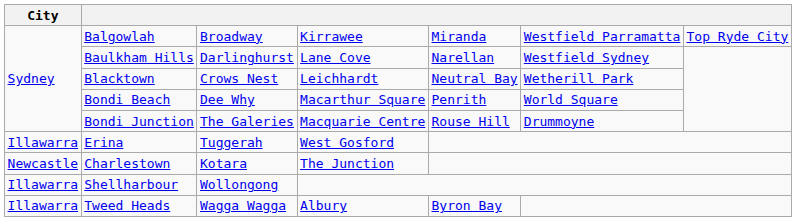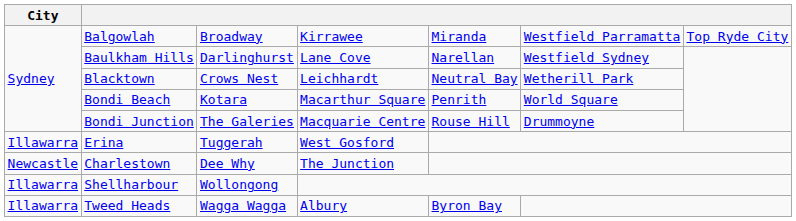 <table class="wikitable">
 <tr>
 <th>City</th>
 <th colspan="6"></th>
 </tr>
 <tr>
 <td rowspan="5"><a href='#'>Sydney</a></td>
 <td><a href='#'>Balgowlah</a></td>
 <td><a href='#'>Broadway</a></td>
 <td><a href='#'>Kirrawee</a></td>
 <td><a href='#'>Miranda</a></td>
 <td><a href='#'>Westfield Parramatta</a></td>
 <td><a href='#'>Top Ryde City</a></td>
 </tr>
 <tr>
 <td><a href='#'>Baulkham Hills</a></td>
 <td><a href='#'>Darlinghurst</a></td>
 <td><a href='#'>Lane Cove</a></td>
 <td><a href='#'>Narellan</a></td>
 <td><a href='#'>Westfield Sydney</a></td>
 <td rowspan="4"></td>
 </tr>
 <tr>
 <td><a href='#'>Blacktown</a></td>
 <td><a href='#'>Crows Nest</a></td>
 <td><a href='#'>Leichhardt</a></td>
 <td><a href='#'>Neutral Bay</a></td>
 <td><a href='#'>Wetherill Park</a></td>
 </tr>
 <tr>
 <td><a href='#'>Bondi Beach</a></td>
-<td><a href='#'>Dee Why</a></td>
+<td><a href='#'>Kotara</a></td>
 <td><a href='#'>Macarthur Square</a></td>
 <td><a href='#'>Penrith</a></td>
 <td><a href='#'>World Square</a></td>
 </tr>
 <tr>
 <td><a href='#'>Bondi Junction</a></td>
 <td><a href='#'>The Galeries</a></td>
 <td><a href='#'>Macquarie Centre</a></td>
 <td><a href='#'>Rouse Hill</a></td>
 <td><a href='#'>Drummoyne</a></td>
 </tr>
 <tr>
 <td><a href='#'>Illawarra</a></td>
 <td><a href='#'>Erina</a></td>
 <td><a href='#'>Tuggerah</a></td>
 <td><a href='#'>West Gosford</a></td>
 <td colspan="3"></td>
 </tr>
 <tr>
 <td><a href='#'>Newcastle</a></td>
 <td><a href='#'>Charlestown</a></td>
-<td><a href='#'>Kotara</a></td>
+<td><a href='#'>Dee Why</a></td>
 <td><a href='#'>The Junction</a></td>
 <td colspan="3"></td>
 </tr>
 <tr>
 <td><a href='#'>Illawarra</a></td>
 <td><a href='#'>Shellharbour</a></td>
 <td><a href='#'>Wollongong</a></td>
 <td colspan="4"></td>
 </tr>
 <tr>
 <td><a href='#'>Illawarra</a></td>
 <td><a href='#'>Tweed Heads</a></td>
 <td><a href='#'>Wagga Wagga</a></td>
 <td><a href='#'>Albury</a></td>
 <td><a href='#'>Byron Bay</a></td>
 <td colspan="2"></td>
 </tr>
 </table>
